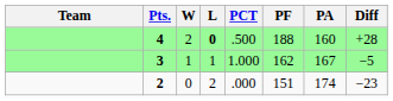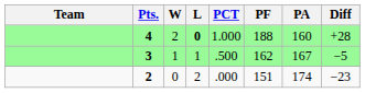 <table class=wikitable>
 <tr align=center>
 <th width=150px>Team</th>
 <th width=30px><a href='#'>Pts.</a></th>
 <th width=20px>W</th>
 <th width=20px>L</th>
 <th><a href='#'>PCT</a></th>
 <th width=40px>PF</th>
 <th width=40px>PA</th>
 <th width=40px>Diff</th>
 </tr>
 <tr align=center bgcolor="#98fb98">
 <td align=left></td>
 <td><strong>4</strong></td>
 <td>2</td>
 <td><strong>0</strong></td>
-<td>.500</td>
+<td>1.000</td>
 <td>188</td>
 <td>160</td>
 <td>+28</td>
 </tr>
 <tr align=center bgcolor="#98fb98">
 <td align=left></td>
 <td><strong>3</strong></td>
 <td>1</td>
 <td>1</td>
-<td>1.000</td>
+<td>.500</td>
 <td>162</td>
 <td>167</td>
 <td>−5</td>
 </tr>
 <tr align=center>
 <td align=left></td>
 <td><strong>2</strong></td>
 <td>0</td>
 <td>2</td>
 <td>.000</td>
 <td>151</td>
 <td>174</td>
 <td>−23</td>
 </tr>
 </table>
